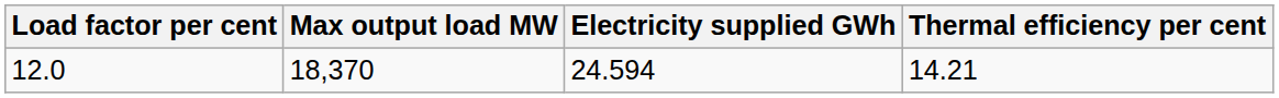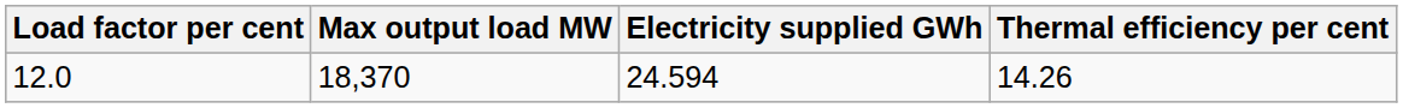 <table class="wikitable">
 <tr>
 <th>Load factor per cent</th>
 <th>Max output load   MW</th>
 <th>Electricity supplied GWh</th>
 <th>Thermal efficiency per cent</th>
 </tr>
 <tr>
 <td>12.0</td>
 <td>18,370</td>
 <td>24.594</td>
-<td>14.21</td>
+<td>14.26</td>
 </tr>
 </table>
